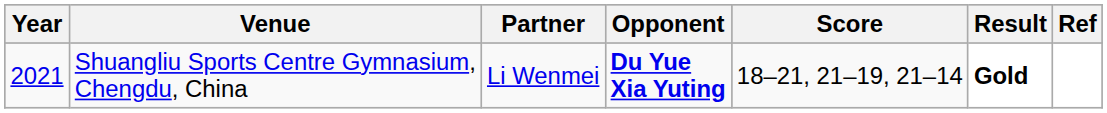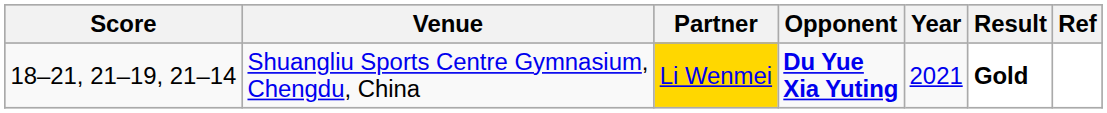 <table class="sortable wikitable" style="font-size: 90%;">
 <tr>
-<th>Year</th>
+<th>Score</th>
 <th>Venue</th>
 <th>Partner</th>
 <th>Opponent</th>
-<th>Score</th>
+<th>Year</th>
 <th>Result</th>
 <th>Ref</th>
 </tr>
 <tr>
+<td align="left">18–21, 21–19, 21–14</td>
+<td align="left"><a href='#'>Shuangliu Sports Centre Gymnasium</a>,<br><a href='#'>Chengdu</a>, China</td>
+<td align="left" style="background: gold;"> <a href='#'>Li Wenmei</a></td>
+<td align="left"><strong> <a href='#'>Du Yue</a><br> <a href='#'>Xia Yuting</a></strong></td>
 <td align="center"><a href='#'>2021</a></td>
-<td align="left"><a href='#'>Shuangliu Sports Centre Gymnasium</a>,<br><a href='#'>Chengdu</a>, China</td>
-<td align="left"> <a href='#'>Li Wenmei</a></td>
-<td align="left"><strong> <a href='#'>Du Yue</a><br> <a href='#'>Xia Yuting</a></strong></td>
-<td align="left">18–21, 21–19, 21–14</td>
 <td style="text-align:left; background:white"> <strong>Gold</strong></td>
 <td align="center"; bgcolor="white"></td>
 </tr>
 </table>
